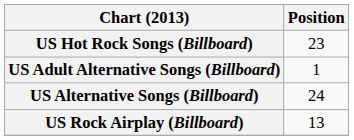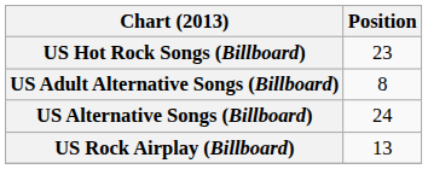 <table class="wikitable plainrowheaders sortable" style="text-align:center;">
 <tr>
 <th>Chart (2013)</th>
 <th>Position</th>
 </tr>
 <tr>
 <th scope="row">US Hot Rock Songs (<em>Billboard</em>)</th>
 <td style="text-align:center;">23</td>
 </tr>
 <tr>
 <th scope="row">US Adult Alternative Songs (<em>Billboard</em>)</th>
-<td style="text-align:center;">1</td>
+<td style="text-align:center;">8</td>
 </tr>
 <tr>
 <th scope="row">US Alternative Songs (<em>Billboard</em>)</th>
 <td style="text-align:center;">24</td>
 </tr>
 <tr>
 <th scope="row">US Rock Airplay (<em>Billboard</em>)</th>
 <td style="text-align:center;">13</td>
 </tr>
 <tr>
 </tr>
 </table>
